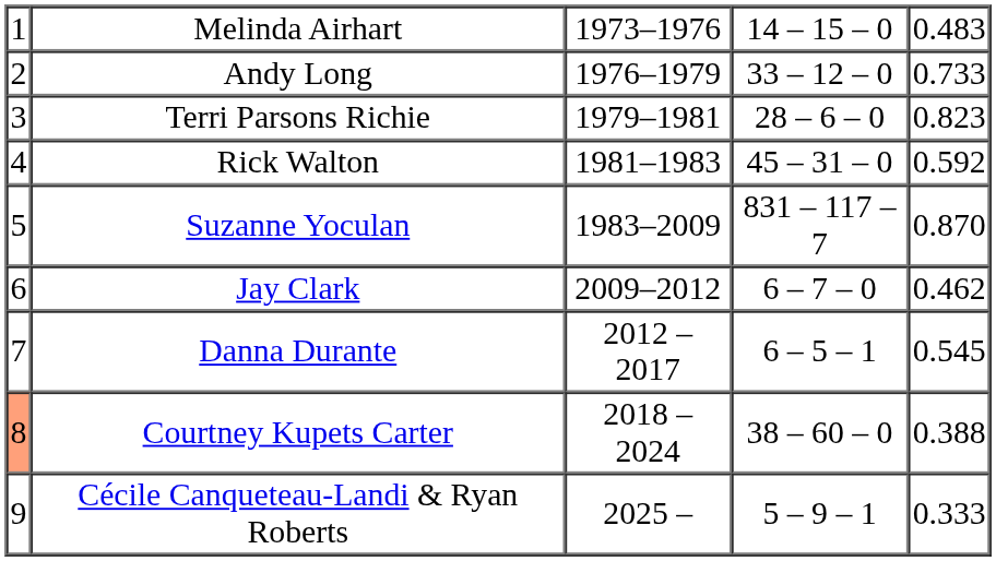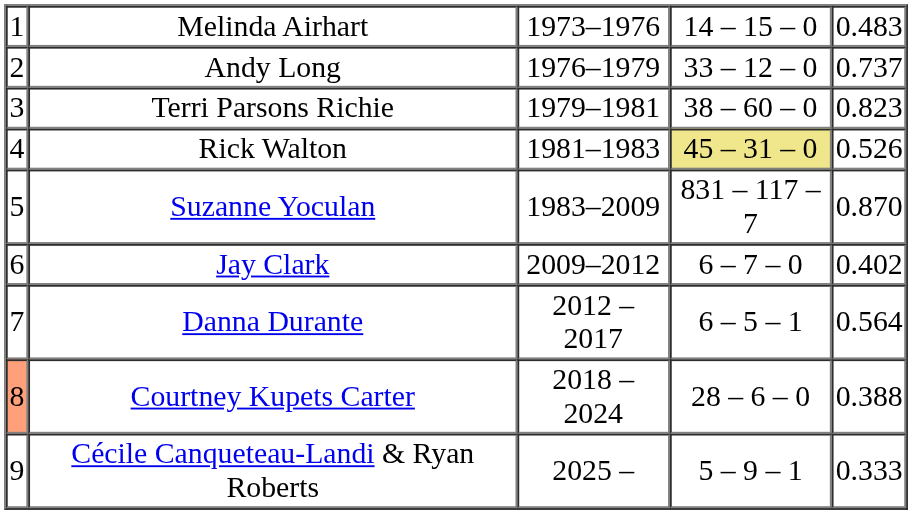 <table cellpadding="1" border="1" cellspacing="0" width="55%">
 <tr align="center">
 <td>1</td>
 <td>Melinda Airhart</td>
 <td>1973–1976</td>
 <td>14 – 15 – 0</td>
 <td>0.483</td>
 </tr>
 <tr align="center">
 <td>2</td>
 <td>Andy Long</td>
 <td>1976–1979</td>
 <td>33 – 12 – 0</td>
-<td>0.733</td>
+<td>0.737</td>
 </tr>
 <tr align="center">
 <td>3</td>
 <td>Terri Parsons Richie</td>
 <td>1979–1981</td>
-<td>28 – 6 – 0</td>
+<td>38 – 60 – 0</td>
 <td>0.823</td>
 </tr>
 <tr align="center">
 <td>4</td>
 <td>Rick Walton</td>
 <td>1981–1983</td>
-<td>45 – 31 – 0</td>
-<td>0.592</td>
+<td style="background: khaki;">45 – 31 – 0</td>
+<td>0.526</td>
 </tr>
 <tr align="center">
 <td>5</td>
 <td><a href='#'>Suzanne Yoculan</a></td>
 <td>1983–2009</td>
 <td>831 – 117 – 7</td>
 <td>0.870</td>
 </tr>
 <tr align="center">
 <td>6</td>
 <td><a href='#'>Jay Clark</a></td>
 <td>2009–2012</td>
 <td>6 – 7 – 0</td>
-<td>0.462</td>
+<td>0.402</td>
 </tr>
 <tr align="center">
 <td>7</td>
 <td><a href='#'>Danna Durante</a></td>
 <td>2012 – 2017</td>
 <td>6 – 5 – 1</td>
-<td>0.545</td>
+<td>0.564</td>
 </tr>
 <tr align="center">
 <td style="background: lightsalmon;">8</td>
 <td><a href='#'>Courtney Kupets Carter</a></td>
 <td>2018 – 2024</td>
-<td>38 – 60 – 0</td>
+<td>28 – 6 – 0</td>
 <td>0.388</td>
 </tr>
 <tr align="center">
 <td>9</td>
 <td><a href='#'>Cécile Canqueteau-Landi</a> & Ryan Roberts</td>
 <td>2025 –</td>
 <td>5 – 9 – 1</td>
 <td>0.333</td>
 </tr>
 </table>
